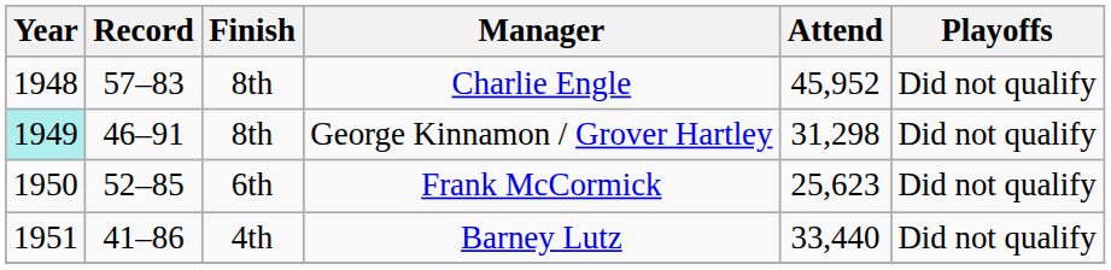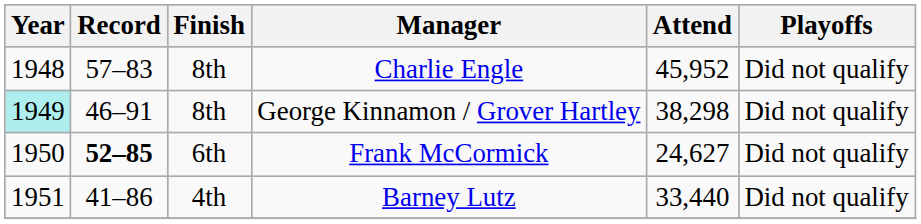 <table class="wikitable">
 <tr style="background: #F2F2F2;">
 <th>Year</th>
 <th>Record</th>
 <th>Finish</th>
 <th>Manager</th>
 <th>Attend</th>
 <th>Playoffs</th>
 </tr>
 <tr align=center>
 <td>1948</td>
 <td>57–83</td>
 <td>8th</td>
 <td><a href='#'>Charlie Engle</a></td>
 <td>45,952</td>
 <td>Did not qualify</td>
 </tr>
 <tr align=center>
 <td style="background: paleturquoise;">1949</td>
 <td>46–91</td>
 <td>8th</td>
 <td>George Kinnamon / <a href='#'>Grover Hartley</a></td>
-<td>31,298</td>
+<td>38,298</td>
 <td>Did not qualify</td>
 </tr>
 <tr align=center>
 <td>1950</td>
-<td>52–85</td>
+<td><strong>52–85</strong></td>
 <td>6th</td>
 <td><a href='#'>Frank McCormick</a></td>
-<td>25,623</td>
+<td>24,627</td>
 <td>Did not qualify</td>
 </tr>
 <tr align=center>
 <td>1951</td>
 <td>41–86</td>
 <td>4th</td>
 <td><a href='#'>Barney Lutz</a></td>
 <td>33,440</td>
 <td>Did not qualify</td>
 </tr>
 <tr align=center>
 </tr>
 </table>
